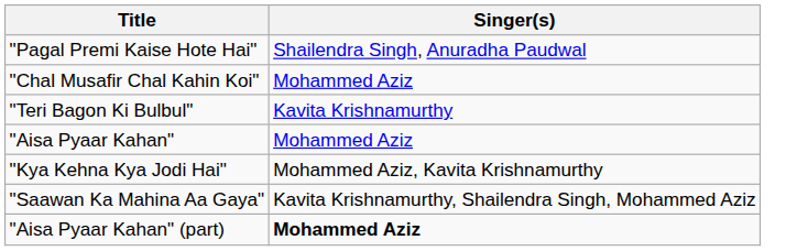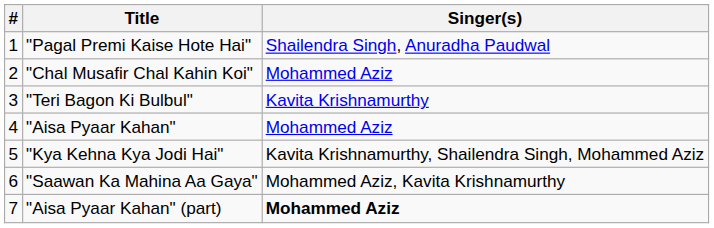 <table class="wikitable" style="font-size:95%;">
 <tr>
+<th>#</th>
 <th>Title</th>
 <th>Singer(s)</th>
 </tr>
 <tr>
+<td>1</td>
 <td>"Pagal Premi Kaise Hote Hai"</td>
 <td><a href='#'>Shailendra Singh</a>, <a href='#'>Anuradha Paudwal</a></td>
 </tr>
 <tr>
+<td>2</td>
 <td>"Chal Musafir Chal Kahin Koi"</td>
 <td><a href='#'>Mohammed Aziz</a></td>
 </tr>
 <tr>
+<td>3</td>
 <td>"Teri Bagon Ki Bulbul"</td>
 <td><a href='#'>Kavita Krishnamurthy</a></td>
 </tr>
 <tr>
+<td>4</td>
 <td>"Aisa Pyaar Kahan"</td>
 <td><a href='#'>Mohammed Aziz</a></td>
 </tr>
 <tr>
+<td>5</td>
 <td>"Kya Kehna Kya Jodi Hai"</td>
+<td>Kavita Krishnamurthy, Shailendra Singh, Mohammed Aziz</td>
+</tr>
+<tr>
+<td>6</td>
+<td>"Saawan Ka Mahina Aa Gaya"</td>
 <td>Mohammed Aziz, Kavita Krishnamurthy</td>
 </tr>
 <tr>
-<td>"Saawan Ka Mahina Aa Gaya"</td>
-<td>Kavita Krishnamurthy, Shailendra Singh, Mohammed Aziz</td>
-</tr>
-<tr>
+<td>7</td>
 <td>"Aisa Pyaar Kahan" (part)</td>
 <td><strong>Mohammed Aziz</strong></td>
 </tr>
 </table>
